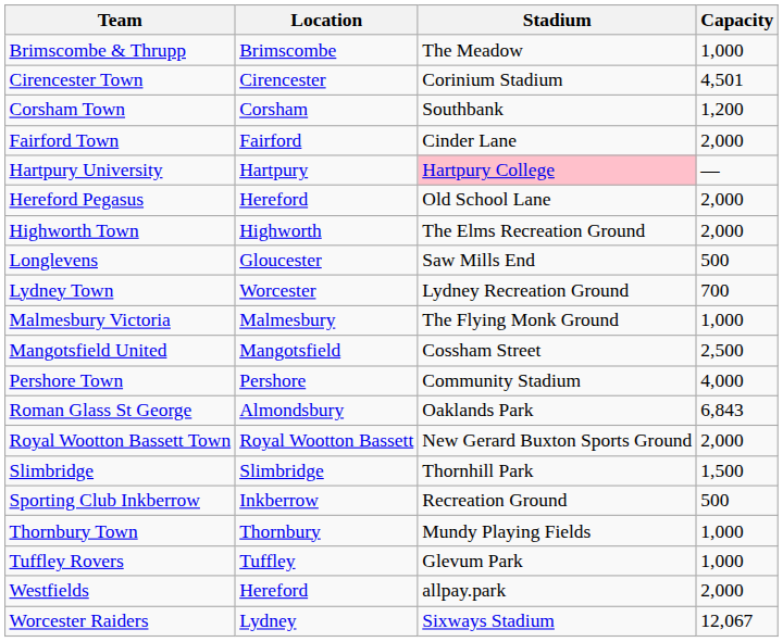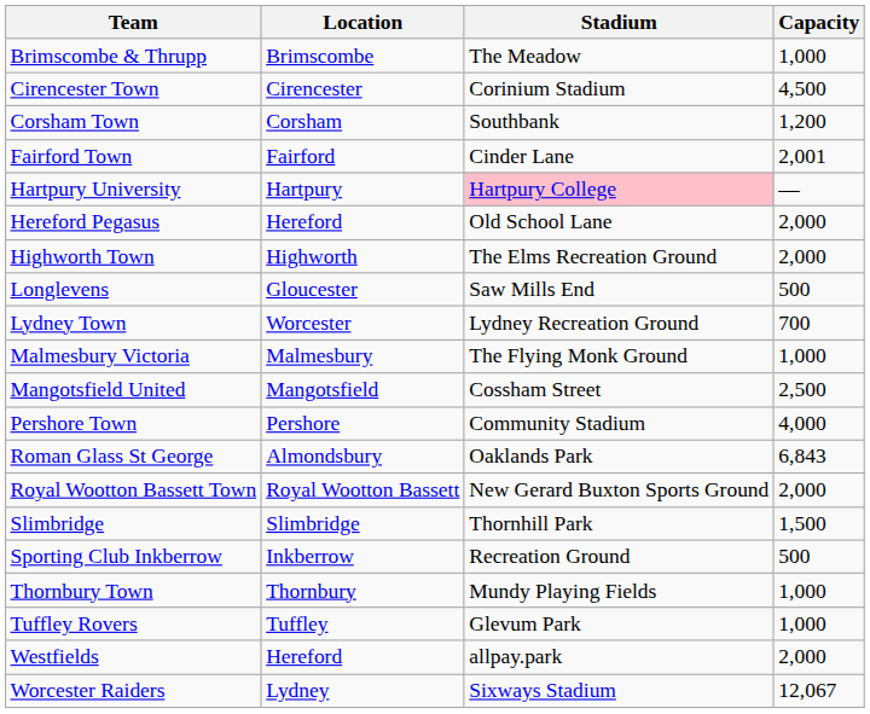 <table class="wikitable sortable defaultleft col4center">
 <tr>
 <th>Team</th>
 <th>Location</th>
 <th>Stadium</th>
 <th>Capacity</th>
 </tr>
 <tr>
 <td><a href='#'>Brimscombe & Thrupp</a></td>
 <td><a href='#'>Brimscombe</a></td>
 <td>The Meadow</td>
 <td>1,000</td>
 </tr>
 <tr>
 <td><a href='#'>Cirencester Town</a></td>
 <td><a href='#'>Cirencester</a></td>
 <td>Corinium Stadium</td>
-<td>4,501</td>
+<td>4,500</td>
 </tr>
 <tr>
 <td><a href='#'>Corsham Town</a></td>
 <td><a href='#'>Corsham</a></td>
 <td>Southbank</td>
 <td>1,200</td>
 </tr>
 <tr>
 <td><a href='#'>Fairford Town</a></td>
 <td><a href='#'>Fairford</a></td>
 <td>Cinder Lane</td>
-<td>2,000</td>
+<td>2,001</td>
 </tr>
 <tr>
 <td><a href='#'>Hartpury University</a></td>
 <td><a href='#'>Hartpury</a></td>
 <td style="background: pink;"><a href='#'>Hartpury College</a></td>
 <td>—</td>
 </tr>
 <tr>
 <td><a href='#'>Hereford Pegasus</a></td>
 <td><a href='#'>Hereford</a></td>
 <td>Old School Lane</td>
 <td>2,000</td>
 </tr>
 <tr>
 <td><a href='#'>Highworth Town</a></td>
 <td><a href='#'>Highworth</a></td>
 <td>The Elms Recreation Ground</td>
 <td>2,000</td>
 </tr>
 <tr>
 <td><a href='#'>Longlevens</a></td>
 <td><a href='#'>Gloucester</a></td>
 <td>Saw Mills End</td>
 <td>500</td>
 </tr>
 <tr>
 <td><a href='#'>Lydney Town</a></td>
 <td><a href='#'>Worcester</a></td>
 <td>Lydney Recreation Ground</td>
 <td>700</td>
 </tr>
 <tr>
 <td><a href='#'>Malmesbury Victoria</a></td>
 <td><a href='#'>Malmesbury</a></td>
 <td>The Flying Monk Ground</td>
 <td>1,000</td>
 </tr>
 <tr>
 <td><a href='#'>Mangotsfield United</a></td>
 <td><a href='#'>Mangotsfield</a></td>
 <td>Cossham Street</td>
 <td>2,500</td>
 </tr>
 <tr>
 <td><a href='#'>Pershore Town</a></td>
 <td><a href='#'>Pershore</a></td>
 <td>Community Stadium</td>
 <td>4,000</td>
 </tr>
 <tr>
 <td><a href='#'>Roman Glass St George</a></td>
 <td><a href='#'>Almondsbury</a></td>
 <td>Oaklands Park</td>
 <td>6,843</td>
 </tr>
 <tr>
 <td><a href='#'>Royal Wootton Bassett Town</a></td>
 <td><a href='#'>Royal Wootton Bassett</a></td>
 <td>New Gerard Buxton Sports Ground</td>
 <td>2,000</td>
 </tr>
 <tr>
 <td><a href='#'>Slimbridge</a></td>
 <td><a href='#'>Slimbridge</a></td>
 <td>Thornhill Park</td>
 <td>1,500</td>
 </tr>
 <tr>
 <td><a href='#'>Sporting Club Inkberrow</a></td>
 <td><a href='#'>Inkberrow</a></td>
 <td>Recreation Ground</td>
 <td>500</td>
 </tr>
 <tr>
 <td><a href='#'>Thornbury Town</a></td>
 <td><a href='#'>Thornbury</a></td>
 <td>Mundy Playing Fields</td>
 <td>1,000</td>
 </tr>
 <tr>
 <td><a href='#'>Tuffley Rovers</a></td>
 <td><a href='#'>Tuffley</a></td>
 <td>Glevum Park</td>
 <td>1,000</td>
 </tr>
 <tr>
 <td><a href='#'>Westfields</a></td>
 <td><a href='#'>Hereford</a></td>
 <td>allpay.park</td>
 <td>2,000</td>
 </tr>
 <tr>
 <td><a href='#'>Worcester Raiders</a></td>
 <td><a href='#'>Lydney</a></td>
 <td><a href='#'>Sixways Stadium</a></td>
 <td>12,067</td>
 </tr>
 </table>
